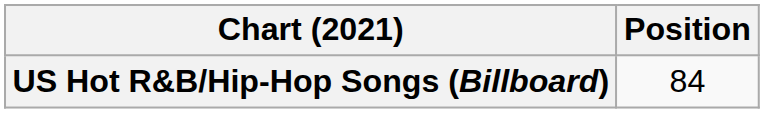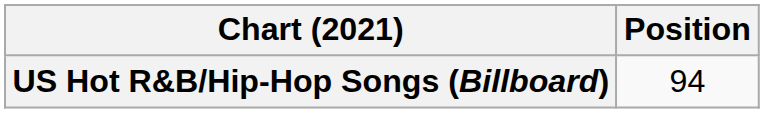 <table class="wikitable plainrowheaders" style="text-align:center">
 <tr>
 <th scope="col">Chart (2021)</th>
 <th scope="col">Position</th>
 </tr>
 <tr>
 <th scope="row">US Hot R&B/Hip-Hop Songs (<em>Billboard</em>)</th>
-<td>84</td>
+<td>94</td>
 </tr>
 </table>
